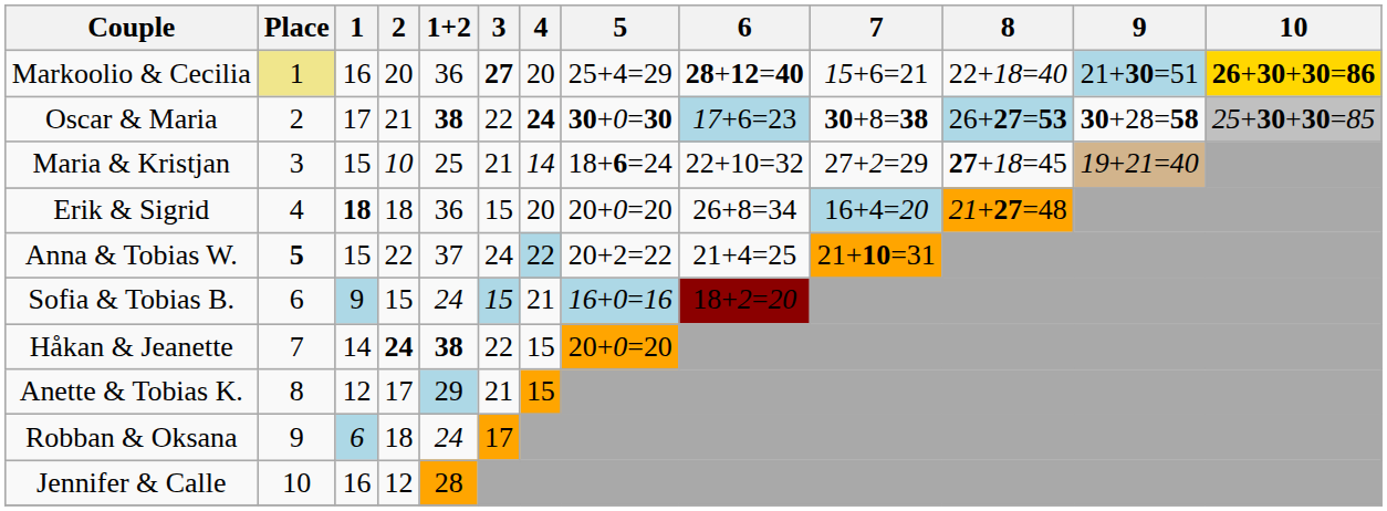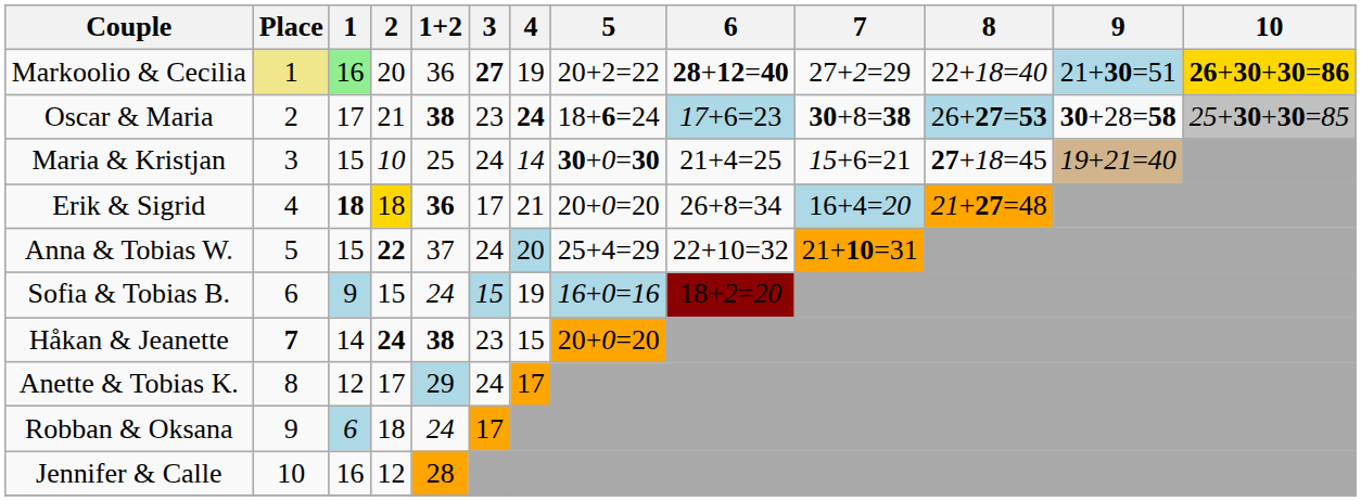 <table class="wikitable sortable" align="center" style="text-align:center;">
 <tr>
 <th>Couple</th>
 <th>Place</th>
 <th>1</th>
 <th>2</th>
 <th>1+2</th>
 <th>3</th>
 <th>4</th>
 <th>5</th>
 <th>6</th>
 <th>7</th>
 <th>8</th>
 <th>9</th>
 <th>10</th>
 </tr>
 <tr>
 <td>Markoolio & Cecilia</td>
 <td style="background: khaki;">1</td>
-<td>16</td>
+<td style="background: lightgreen;">16</td>
 <td>20</td>
 <td>36</td>
 <td><span><strong>27</strong></span></td>
-<td>20</td>
-<td>25+4=29</td>
+<td>19</td>
+<td>20+2=22</td>
 <td><span><strong>28</strong></span>+<span><strong>12</strong></span>=<span><strong>40</strong></span></td>
-<td><span><em>15</em></span>+6=21</td>
+<td>27+<span><em>2</em></span>=29</td>
 <td>22+<span><em>18</em></span>=<span><em>40</em></span></td>
 <td bgcolor="lightblue">21+<span><strong>30</strong></span>=51</td>
 <td bgcolor="gold"><span><strong>26</strong></span>+<span><strong>30</strong></span>+<span><strong>30</strong></span>=<span><strong>86</strong></span></td>
 </tr>
 <tr>
 <td>Oscar & Maria</td>
 <td>2</td>
 <td>17</td>
 <td>21</td>
 <td><span><strong>38</strong></span></td>
-<td>22</td>
+<td>23</td>
 <td><span><strong>24</strong></span></td>
-<td><span><strong>30</strong></span>+<span><em>0</em></span>=<span><strong>30</strong></span></td>
+<td>18+<span><strong>6</strong></span>=24</td>
 <td bgcolor="lightblue"><span><em>17</em></span>+6=23</td>
 <td><span><strong>30</strong></span>+8=<span><strong>38</strong></span></td>
 <td bgcolor="lightblue">26+<span><strong>27</strong></span>=<span><strong>53</strong></span></td>
 <td><span><strong>30</strong></span>+28=<span><strong>58</strong></span></td>
 <td bgcolor="silver"><span><em>25</em></span>+<span><strong>30</strong></span>+<span><strong>30</strong></span>=<span><em>85</em></span></td>
 </tr>
 <tr>
 <td>Maria & Kristjan</td>
 <td>3</td>
 <td>15</td>
 <td><span><em>10</em></span></td>
 <td>25</td>
-<td>21</td>
+<td>24</td>
 <td><span><em>14</em></span></td>
-<td>18+<span><strong>6</strong></span>=24</td>
-<td>22+10=32</td>
-<td>27+<span><em>2</em></span>=29</td>
+<td><span><strong>30</strong></span>+<span><em>0</em></span>=<span><strong>30</strong></span></td>
+<td>21+4=25</td>
+<td><span><em>15</em></span>+6=21</td>
 <td><span><strong>27</strong></span>+<span><em>18</em></span>=45</td>
 <td bgcolor="tan"><span><em>19</em></span>+<span><em>21</em></span>=<span><em>40</em></span></td>
 <td style="background:darkgray;" colspan="1"></td>
 </tr>
 <tr>
 <td>Erik & Sigrid</td>
 <td>4</td>
 <td><span><strong>18</strong></span></td>
-<td>18</td>
-<td>36</td>
-<td>15</td>
-<td>20</td>
+<td style="background: gold;">18</td>
+<td><strong>36</strong></td>
+<td>17</td>
+<td>21</td>
 <td>20+<span><em>0</em></span>=20</td>
 <td>26+8=34</td>
 <td bgcolor="lightblue">16+4=<span><em>20</em></span></td>
 <td bgcolor="orange"><span><em>21</em></span>+<span><strong>27</strong></span>=48</td>
 <td style="background:darkgray;" colspan="2"></td>
 </tr>
 <tr>
 <td>Anna & Tobias W.</td>
-<td><strong>5</strong></td>
+<td>5</td>
 <td>15</td>
-<td>22</td>
+<td><strong>22</strong></td>
 <td>37</td>
 <td>24</td>
-<td bgcolor="lightblue">22</td>
-<td>20+2=22</td>
-<td>21+4=25</td>
+<td bgcolor="lightblue">20</td>
+<td>25+4=29</td>
+<td>22+10=32</td>
 <td bgcolor="orange">21+<span><strong>10</strong></span>=31</td>
 <td style="background:darkgray;" colspan="3"></td>
 </tr>
 <tr>
 <td>Sofia & Tobias B.</td>
 <td>6</td>
 <td bgcolor="lightblue">9</td>
 <td>15</td>
 <td><span><em>24</em></span></td>
 <td bgcolor="lightblue"><span><em>15</em></span></td>
-<td>21</td>
+<td>19</td>
 <td bgcolor="lightblue"><span><em>16</em></span>+<span><em>0</em></span>=<span><em>16</em></span></td>
 <td bgcolor="darkred">18+<span><em>2</em></span>=<span><em>20</em></span></td>
 <td style="background:darkgray;" colspan="4"></td>
 </tr>
 <tr>
 <td>Håkan & Jeanette</td>
-<td>7</td>
+<td><strong>7</strong></td>
 <td>14</td>
 <td><span><strong>24</strong></span></td>
 <td><span><strong>38</strong></span></td>
-<td>22</td>
+<td>23</td>
 <td>15</td>
 <td bgcolor="orange">20+<span><em>0</em></span>=20</td>
 <td style="background:darkgray;" colspan="5"></td>
 </tr>
 <tr>
 <td>Anette & Tobias K.</td>
 <td>8</td>
 <td>12</td>
 <td>17</td>
 <td bgcolor="lightblue">29</td>
-<td>21</td>
-<td bgcolor="orange">15</td>
+<td>24</td>
+<td bgcolor="orange">17</td>
 <td style="background:darkgray;" colspan="6"></td>
 </tr>
 <tr>
 <td>Robban & Oksana</td>
 <td>9</td>
 <td bgcolor="lightblue"><span><em>6</em></span></td>
 <td>18</td>
 <td><span><em>24</em></span></td>
 <td bgcolor="orange">17</td>
 <td style="background:darkgray;" colspan="7"></td>
 </tr>
 <tr>
 <td>Jennifer & Calle</td>
 <td>10</td>
 <td>16</td>
 <td>12</td>
 <td bgcolor="orange">28</td>
 <td style="background:darkgray;" colspan="8"></td>
 </tr>
 <tr>
 </tr>
 </table>
